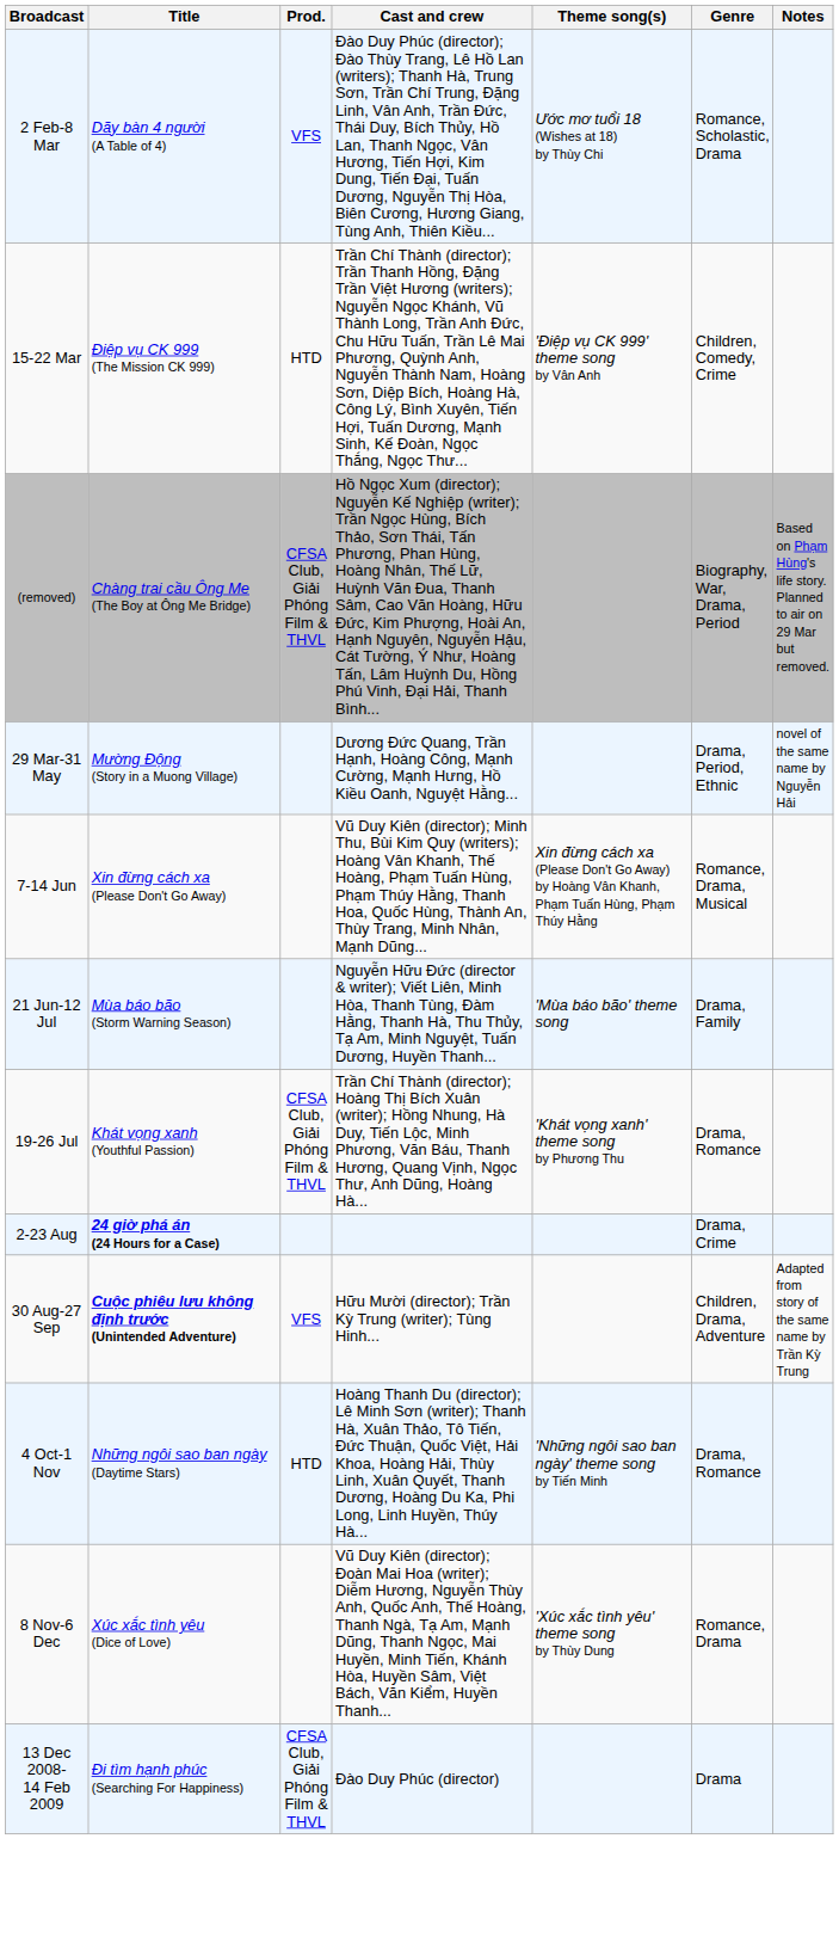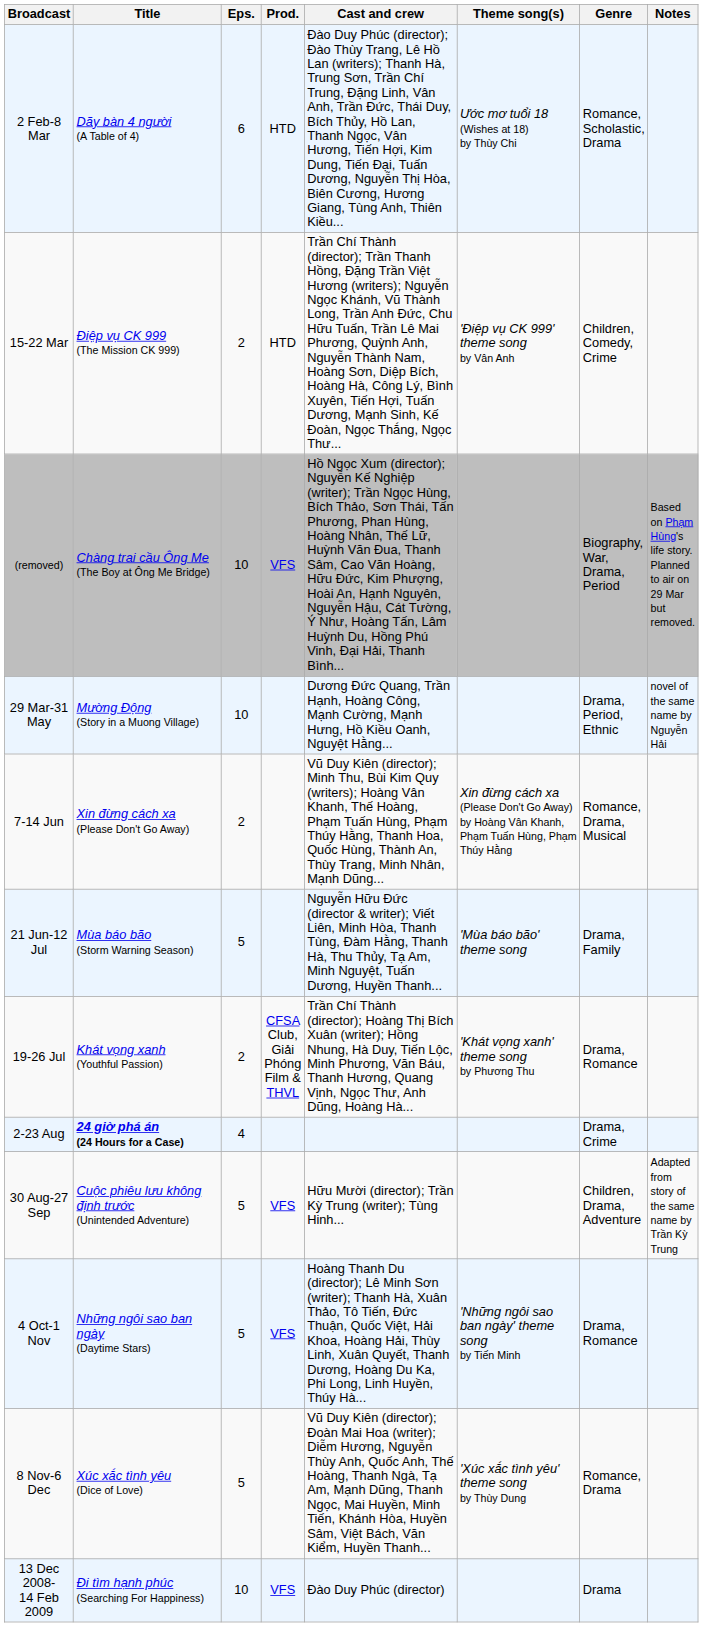 <table class="wikitable sortable">
 <tr>
 <th style="width:10%;">Broadcast</th>
 <th style="width:24%;">Title</th>
+<th style="width:6%;">Eps.</th>
 <th style="width:5%;">Prod.</th>
 <th style="width:25%;">Cast and crew</th>
 <th style="width:20%;">Theme song(s)</th>
 <th style="width:5%;">Genre</th>
 <th style="width:5%;">Notes</th>
 </tr>
 <tr ---- bgcolor="#ebf5ff">
 <td style="text-align:center;">2 Feb-8 Mar <br></td>
 <td><em><a href='#'>Dãy bàn 4 người</a></em> <br><small>(A Table of 4)</small></td>
-<td style="text-align:center;"><a href='#'>VFS</a></td>
+<td style="text-align:center;">6</td>
+<td style="text-align:center;">HTD</td>
 <td>Đào Duy Phúc (director); Đào Thùy Trang, Lê Hồ Lan (writers); Thanh Hà, Trung Sơn, Trần Chí Trung, Đặng Linh, Vân Anh, Trần Đức, Thái Duy, Bích Thủy, Hồ Lan, Thanh Ngọc, Vân Hương, Tiến Hợi, Kim Dung, Tiến Đại, Tuấn Dương, Nguyễn Thị Hòa, Biên Cương, Hương Giang, Tùng Anh, Thiên Kiều...</td>
 <td><em>Ước mơ tuổi 18</em><br><small>(Wishes at 18)<br>by Thùy Chi</small></td>
 <td>Romance, Scholastic, Drama</td>
 <td></td>
 </tr>
 <tr>
 <td style="text-align:center;">15-22 Mar <br></td>
 <td><em><a href='#'>Điệp vụ CK 999</a></em> <br><small>(The Mission CK 999)</small></td>
+<td style="text-align:center;">2</td>
 <td style="text-align:center;">HTD</td>
 <td>Trần Chí Thành (director); Trần Thanh Hồng, Đặng Trần Việt Hương (writers); Nguyễn Ngọc Khánh, Vũ Thành Long, Trần Anh Đức, Chu Hữu Tuấn, Trần Lê Mai Phương, Quỳnh Anh, Nguyễn Thành Nam, Hoàng Sơn, Diệp Bích, Hoàng Hà, Công Lý, Bình Xuyên, Tiến Hợi, Tuấn Dương, Mạnh Sinh, Kế Đoàn, Ngọc Thắng, Ngọc Thư...</td>
 <td><em> 'Điệp vụ CK 999' theme song</em><br><small>by Vân Anh</small></td>
 <td>Children, Comedy, Crime</td>
 <td></td>
 </tr>
 <tr ---- bgcolor="#BEBEBE">
 <td style="text-align:center;"><small>(removed)</small> <br></td>
 <td><em><a href='#'>Chàng trai cầu Ông Me</a></em> <br><small>(The Boy at Ông Me Bridge)</small></td>
-<td style="text-align:center;"><a href='#'>CFSA</a> Club, Giải Phóng Film & <a href='#'>THVL</a></td>
+<td style="text-align:center;">10</td>
+<td style="text-align:center;"><a href='#'>VFS</a></td>
 <td>Hồ Ngọc Xum (director); Nguyễn Kế Nghiệp (writer); Trần Ngọc Hùng, Bích Thảo, Sơn Thái, Tấn Phương, Phan Hùng, Hoàng Nhân, Thế Lữ, Huỳnh Văn Đua, Thanh Sâm, Cao Văn Hoàng, Hữu Đức, Kim Phượng, Hoài An, Hạnh Nguyên, Nguyễn Hậu, Cát Tường, Ý Như, Hoàng Tấn, Lâm Huỳnh Du, Hồng Phú Vinh, Đại Hải, Thanh Bình...</td>
 <td></td>
 <td>Biography, War, Drama, Period</td>
 <td><small>Based on <a href='#'>Phạm Hùng</a>'s life story.<br>Planned to air on 29 Mar but removed.</small></td>
 </tr>
 <tr ---- bgcolor="#ebf5ff">
 <td style="text-align:center;">29 Mar-31 May <br></td>
 <td><em><a href='#'>Mường Động</a></em> <br><small>(Story in a Muong Village)</small></td>
+<td style="text-align:center;">10</td>
 <td style="text-align:center;"></td>
 <td>Dương Đức Quang, Trần Hạnh, Hoàng Công, Mạnh Cường, Mạnh Hưng, Hồ Kiều Oanh, Nguyệt Hằng...</td>
 <td></td>
 <td>Drama, Period, Ethnic</td>
 <td><small> novel of the same name by Nguyễn Hải</small></td>
 </tr>
 <tr>
 <td style="text-align:center;">7-14 Jun <br></td>
 <td><em><a href='#'>Xin đừng cách xa</a></em> <br><small>(Please Don't Go Away)</small></td>
+<td style="text-align:center;">2</td>
 <td style="text-align:center;"></td>
 <td>Vũ Duy Kiên (director); Minh Thu, Bùi Kim Quy (writers); Hoàng Vân Khanh, Thế Hoàng, Phạm Tuấn Hùng, Phạm Thúy Hằng, Thanh Hoa, Quốc Hùng, Thành An, Thùy Trang, Minh Nhân, Mạnh Dũng...</td>
 <td><em>Xin đừng cách xa</em><br><small>(Please Don't Go Away)<br>by Hoàng Vân Khanh, Phạm Tuấn Hùng, Phạm Thúy Hằng</small></td>
 <td>Romance, Drama, Musical</td>
 <td></td>
 </tr>
 <tr ---- bgcolor="#ebf5ff">
 <td style="text-align:center;">21 Jun-12 Jul <br></td>
 <td><em><a href='#'>Mùa báo bão</a></em> <br><small>(Storm Warning Season)</small></td>
+<td style="text-align:center;">5</td>
 <td style="text-align:center;"></td>
 <td>Nguyễn Hữu Đức (director & writer); Viết Liên, Minh Hòa, Thanh Tùng, Đàm Hằng, Thanh Hà, Thu Thủy, Tạ Am, Minh Nguyệt, Tuấn Dương, Huyền Thanh...</td>
 <td><em> 'Mùa báo bão' theme song</em></td>
 <td>Drama, Family</td>
 <td></td>
 </tr>
 <tr>
 <td style="text-align:center;">19-26 Jul <br></td>
 <td><em><a href='#'>Khát vọng xanh</a></em> <br><small>(Youthful Passion)</small></td>
+<td style="text-align:center;">2</td>
 <td style="text-align:center;"><a href='#'>CFSA</a> Club, Giải Phóng Film & <a href='#'>THVL</a></td>
 <td>Trần Chí Thành (director); Hoàng Thị Bích Xuân (writer); Hồng Nhung, Hà Duy, Tiến Lộc, Minh Phương, Văn Báu, Thanh Hương, Quang Vịnh, Ngọc Thư, Anh Dũng, Hoàng Hà...</td>
 <td><em> 'Khát vọng xanh' theme song</em><br><small>by Phương Thu</small></td>
 <td>Drama, Romance</td>
 <td></td>
 </tr>
 <tr ---- bgcolor="#ebf5ff">
 <td style="text-align:center;">2-23 Aug <br></td>
 <td><strong><em><a href='#'>24 giờ phá án</a></em> <br><small>(24 Hours for a Case)</small></strong></td>
+<td style="text-align:center;">4</td>
 <td style="text-align:center;"></td>
 <td></td>
 <td></td>
 <td>Drama, Crime</td>
 <td></td>
 </tr>
 <tr>
 <td style="text-align:center;">30 Aug-27 Sep <br></td>
-<td><strong><em><a href='#'>Cuộc phiêu lưu không định trước</a></em> <br><small>(Unintended Adventure)</small></strong></td>
+<td><em><a href='#'>Cuộc phiêu lưu không định trước</a></em> <br><small>(Unintended Adventure)</small></td>
+<td style="text-align:center;">5</td>
 <td style="text-align:center;"><a href='#'>VFS</a></td>
 <td>Hữu Mười (director); Trần Kỳ Trung (writer); Tùng Hinh...</td>
 <td></td>
 <td>Children, Drama, Adventure</td>
 <td><small>Adapted from story of the same name by Trần Kỳ Trung</small></td>
 </tr>
 <tr ---- bgcolor="#ebf5ff">
 <td style="text-align:center;">4 Oct-1 Nov <br></td>
 <td><em><a href='#'>Những ngôi sao ban ngày</a></em> <br><small>(Daytime Stars)</small></td>
-<td style="text-align:center;">HTD</td>
+<td style="text-align:center;">5</td>
+<td style="text-align:center;"><a href='#'>VFS</a></td>
 <td>Hoàng Thanh Du (director); Lê Minh Sơn (writer); Thanh Hà, Xuân Thảo, Tô Tiến, Đức Thuận, Quốc Việt, Hải Khoa, Hoàng Hải, Thùy Linh, Xuân Quyết, Thanh Dương, Hoàng Du Ka, Phi Long, Linh Huyền, Thúy Hà...</td>
 <td><em> 'Những ngôi sao ban ngày' theme song</em><br><small>by Tiến Minh</small></td>
 <td>Drama, Romance</td>
 <td></td>
 </tr>
 <tr>
 <td style="text-align:center;">8 Nov-6 Dec <br></td>
 <td><em><a href='#'>Xúc xắc tình yêu</a></em> <br><small>(Dice of Love)</small></td>
+<td style="text-align:center;">5</td>
 <td style="text-align:center;"></td>
 <td>Vũ Duy Kiên (director); Đoàn Mai Hoa (writer); Diễm Hương, Nguyễn Thùy Anh, Quốc Anh, Thế Hoàng, Thanh Ngà, Tạ Am, Mạnh Dũng, Thanh Ngọc, Mai Huyền, Minh Tiến, Khánh Hòa, Huyền Sâm, Việt Bách, Văn Kiểm, Huyền Thanh...</td>
 <td><em> 'Xúc xắc tình yêu' theme song</em><br><small>by Thùy Dung</small></td>
 <td>Romance, Drama</td>
 <td></td>
 </tr>
 <tr ---- bgcolor="#ebf5ff">
 <td style="text-align:center;">13 Dec 2008-<br>14 Feb 2009 <br></td>
 <td><em><a href='#'>Đi tìm hạnh phúc</a></em> <br><small>(Searching For Happiness)</small></td>
-<td style="text-align:center;"><a href='#'>CFSA</a> Club, Giải Phóng Film & <a href='#'>THVL</a></td>
+<td style="text-align:center;">10</td>
+<td style="text-align:center;"><a href='#'>VFS</a></td>
 <td>Đào Duy Phúc (director)</td>
 <td></td>
 <td>Drama</td>
 <td></td>
 </tr>
 </table>
